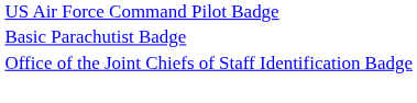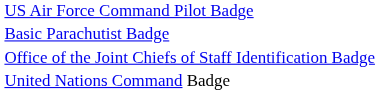 <table>
 <tr>
 <td></td>
 <td><a href='#'>US Air Force Command Pilot Badge</a></td>
 </tr>
 <tr>
 <td></td>
 <td><a href='#'>Basic Parachutist Badge</a></td>
 </tr>
 <tr>
 <td></td>
 <td><a href='#'>Office of the Joint Chiefs of Staff Identification Badge</a></td>
 </tr>
+<tr>
+<td></td>
+<td><a href='#'>United Nations Command</a> Badge</td>
+</tr>
 </table>
